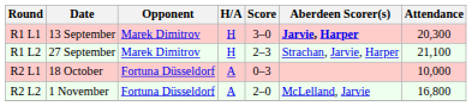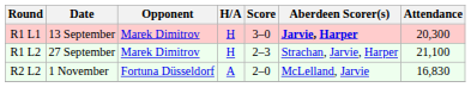 <table class="wikitable" style="text-align:center">
 <tr>
 <th>Round</th>
 <th>Date</th>
 <th>Opponent</th>
 <th>H/A</th>
 <th>Score</th>
 <th>Aberdeen Scorer(s)</th>
 <th>Attendance</th>
 </tr>
 <tr bgcolor=#FFCCCC>
 <td>R1 L1</td>
 <td align=left>13 September</td>
 <td align=left> <a href='#'>Marek Dimitrov</a></td>
 <td><a href='#'>H</a></td>
 <td>3–0</td>
 <td align=left><strong><a href='#'>Jarvie</a>, <a href='#'>Harper</a></strong></td>
 <td>20,300</td>
 </tr>
 <tr bgcolor=#EEFFEE>
 <td>R1 L2</td>
 <td align=left>27 September</td>
 <td align=left> <a href='#'>Marek Dimitrov</a></td>
 <td><a href='#'>H</a></td>
 <td>2–3</td>
 <td align=left><a href='#'>Strachan</a>, <a href='#'>Jarvie</a>, <a href='#'>Harper</a></td>
 <td>21,100</td>
 </tr>
-<tr bgcolor=#FFCCCC>
-<td>R2 L1</td>
-<td align=left>18 October</td>
-<td align=left> <a href='#'>Fortuna Düsseldorf</a></td>
-<td><a href='#'>A</a></td>
-<td>0–3</td>
-<td align=left></td>
-<td>10,000</td>
-</tr>
 <tr bgcolor=#EEFFEE>
 <td>R2 L2</td>
 <td align=left>1 November</td>
 <td align=left> <a href='#'>Fortuna Düsseldorf</a></td>
 <td><a href='#'>A</a></td>
 <td>2–0</td>
 <td align=left><a href='#'>McLelland</a>, <a href='#'>Jarvie</a></td>
-<td>16,800</td>
+<td>16,830</td>
 </tr>
 <tr>
 </tr>
 </table>
